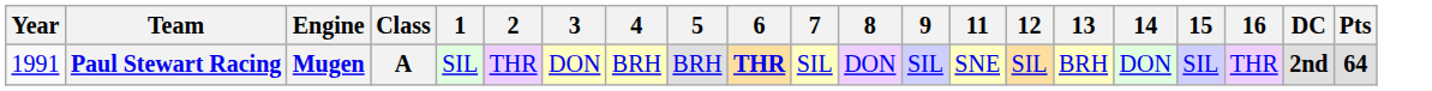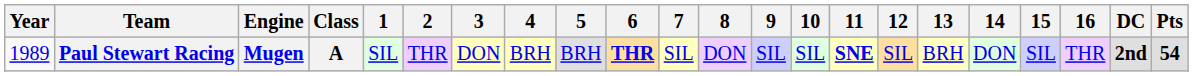 <table class="wikitable" style="text-align:center; font-size:85%">
 <tr>
 <th>Year</th>
 <th>Team</th>
 <th>Engine</th>
 <th>Class</th>
 <th>1</th>
 <th>2</th>
 <th>3</th>
 <th>4</th>
 <th>5</th>
 <th>6</th>
 <th>7</th>
 <th>8</th>
 <th>9</th>
+<th>10</th>
 <th>11</th>
 <th>12</th>
 <th>13</th>
 <th>14</th>
 <th>15</th>
 <th>16</th>
 <th>DC</th>
 <th>Pts</th>
 </tr>
 <tr>
-<td><a href='#'>1991</a></td>
+<td><a href='#'>1989</a></td>
 <th nowrap><a href='#'>Paul Stewart Racing</a></th>
 <th nowrap><a href='#'>Mugen</a></th>
 <th>A</th>
 <td style="background:#DFFFDF;"><a href='#'>SIL</a><br></td>
 <td style="background:#EFCFFF;"><a href='#'>THR</a><br></td>
 <td style="background:#FFFFBF;"><a href='#'>DON</a><br></td>
 <td style="background:#FFFFBF;"><a href='#'>BRH</a><br></td>
 <td style="background:#DFDFDF;"><a href='#'>BRH</a><br></td>
 <td style="background:#FFDF9F;"><strong><a href='#'>THR</a><br></strong></td>
 <td style="background:#FFFFBF;"><a href='#'>SIL</a><br></td>
 <td style="background:#EFCFFF;"><a href='#'>DON</a><br></td>
 <td style="background:#CFCFFF"><a href='#'>SIL</a><br></td>
-<td style="background:#FFFFBF;"><a href='#'>SNE</a><br></td>
+<td style="background:#DFFFDF;"><a href='#'>SIL</a><br></td>
+<td style="background:#FFFFBF;"><strong><a href='#'>SNE</a><br></strong></td>
 <td style="background:#FFDF9F;"><a href='#'>SIL</a><br></td>
 <td style="background:#FFFFBF;"><a href='#'>BRH</a><br></td>
 <td style="background:#DFFFDF;"><a href='#'>DON</a><br></td>
 <td style="background:#CFCFFF;"><a href='#'>SIL</a><br></td>
 <td style="background:#EFCFFF;"><a href='#'>THR</a><br></td>
 <th style="background:#DFDFDF;">2nd</th>
-<th style="background:#DFDFDF;">64</th>
+<th style="background:#DFDFDF;">54</th>
 </tr>
 </table>
